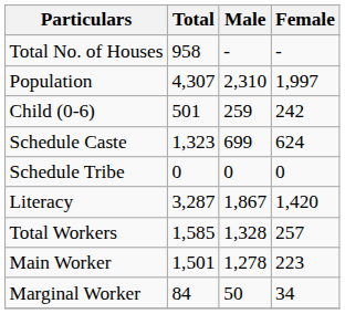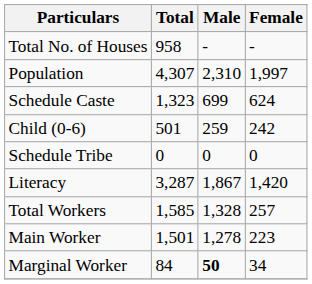 <table class="wikitable sortable">
 <tr>
 <th>Particulars</th>
 <th>Total</th>
 <th>Male</th>
 <th>Female</th>
 </tr>
 <tr>
 <td>Total No. of Houses</td>
 <td>958</td>
 <td>-</td>
 <td>-</td>
 </tr>
 <tr>
 <td>Population</td>
 <td>4,307</td>
 <td>2,310</td>
 <td>1,997</td>
 </tr>
 <tr>
+<td>Schedule Caste</td>
+<td>1,323</td>
+<td>699</td>
+<td>624</td>
+</tr>
+<tr>
 <td>Child (0-6)</td>
 <td>501</td>
 <td>259</td>
 <td>242</td>
-</tr>
-<tr>
-<td>Schedule Caste</td>
-<td>1,323</td>
-<td>699</td>
-<td>624</td>
 </tr>
 <tr>
 <td>Schedule Tribe</td>
 <td>0</td>
 <td>0</td>
 <td>0</td>
 </tr>
 <tr>
 <td>Literacy</td>
 <td>3,287</td>
 <td>1,867</td>
 <td>1,420</td>
 </tr>
 <tr>
 <td>Total Workers</td>
 <td>1,585</td>
 <td>1,328</td>
 <td>257</td>
 </tr>
 <tr>
 <td>Main Worker</td>
 <td>1,501</td>
 <td>1,278</td>
 <td>223</td>
 </tr>
 <tr>
 <td>Marginal Worker</td>
 <td>84</td>
-<td>50</td>
+<td><strong>50</strong></td>
 <td>34</td>
 </tr>
 <tr>
 </tr>
 </table>
